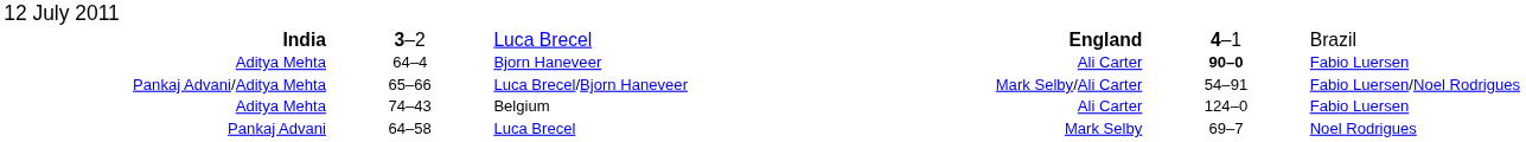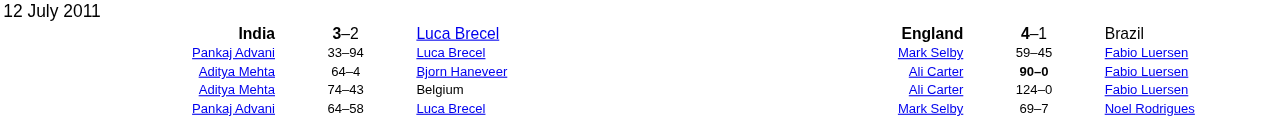 <table width="100%" cellspacing="1">
 <tr>
 <th width=20%></th>
 <th width=10%></th>
 <th width=20%></th>
 <th width=20%></th>
 <th width=10%></th>
 <th width=20%></th>
 </tr>
 <tr>
 <td>12 July 2011</td>
 </tr>
 <tr style=font-size:90%>
 <td align=right><strong>India </strong></td>
 <td align=center><strong>3</strong>–2</td>
 <td><a href='#'>Luca Brecel</a></td>
 <td align=right><strong>England </strong></td>
 <td align=center><strong>4</strong>–1</td>
 <td> Brazil</td>
 </tr>
 <tr style=font-size:75%>
+<td align=right><a href='#'>Pankaj Advani</a></td>
+<td align=center>33–94</td>
+<td><a href='#'>Luca Brecel</a></td>
+<td align=right><a href='#'>Mark Selby</a></td>
+<td align=center>59–45</td>
+<td><a href='#'>Fabio Luersen</a></td>
+</tr>
+<tr style=font-size:75%>
 <td align=right><a href='#'>Aditya Mehta</a></td>
 <td align=center>64–4</td>
 <td><a href='#'>Bjorn Haneveer</a></td>
 <td align=right><a href='#'>Ali Carter</a></td>
 <td align=center><strong>90–0</strong></td>
 <td><a href='#'>Fabio Luersen</a></td>
-</tr>
-<tr style=font-size:75%>
-<td align=right><a href='#'>Pankaj Advani</a>/<a href='#'>Aditya Mehta</a></td>
-<td align=center>65–66</td>
-<td><a href='#'>Luca Brecel</a>/<a href='#'>Bjorn Haneveer</a></td>
-<td align=right><a href='#'>Mark Selby</a>/<a href='#'>Ali Carter</a></td>
-<td align=center>54–91</td>
-<td><a href='#'>Fabio Luersen</a>/<a href='#'>Noel Rodrigues</a></td>
 </tr>
 <tr style=font-size:75%>
 <td align=right><a href='#'>Aditya Mehta</a></td>
 <td align=center>74–43</td>
 <td> Belgium</td>
 <td align=right><a href='#'>Ali Carter</a></td>
 <td align=center>124–0</td>
 <td><a href='#'>Fabio Luersen</a></td>
 </tr>
 <tr style=font-size:75%>
 <td align=right><a href='#'>Pankaj Advani</a></td>
 <td align=center>64–58</td>
 <td><a href='#'>Luca Brecel</a></td>
 <td align=right><a href='#'>Mark Selby</a></td>
 <td align=center>69–7</td>
 <td><a href='#'>Noel Rodrigues</a></td>
 </tr>
 </table>
